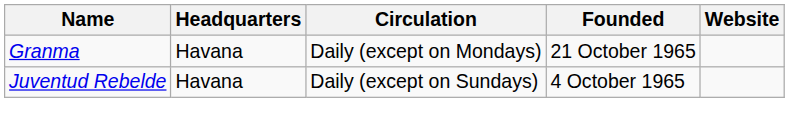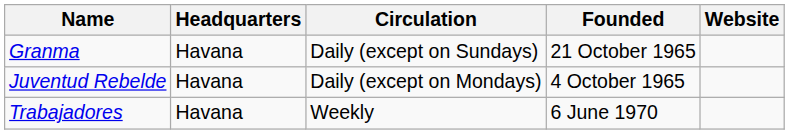 <table class="wikitable">
 <tr>
 <th>Name</th>
 <th>Headquarters</th>
 <th>Circulation</th>
 <th>Founded</th>
 <th>Website</th>
 </tr>
 <tr>
 <td><em><a href='#'>Granma</a></em></td>
 <td>Havana</td>
-<td>Daily (except on Mondays)</td>
+<td>Daily (except on Sundays)</td>
 <td>21 October 1965</td>
 <td></td>
 </tr>
 <tr>
 <td><em><a href='#'>Juventud Rebelde</a></em></td>
 <td>Havana</td>
-<td>Daily (except on Sundays)</td>
+<td>Daily (except on Mondays)</td>
 <td>4 October 1965</td>
 <td></td>
 </tr>
+<tr>
+<td><em><a href='#'>Trabajadores</a></em></td>
+<td>Havana</td>
+<td>Weekly</td>
+<td>6 June 1970</td>
+<td></td>
+</tr>
 </table>
